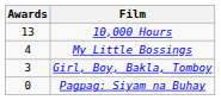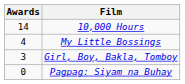 <table class="wikitable" style="text-align:center">
 <tr>
 <th scope="col">Awards</th>
 <th scope="col">Film</th>
 </tr>
 <tr>
-<td>13</td>
+<td>14</td>
 <td><em><a href='#'>10,000 Hours</a></em></td>
 </tr>
 <tr>
 <td>4</td>
 <td><em><a href='#'>My Little Bossings</a></em></td>
 </tr>
 <tr>
 <td>3</td>
 <td><em><a href='#'>Girl, Boy, Bakla, Tomboy</a></em></td>
 </tr>
 <tr>
 <td>0</td>
 <td><em><a href='#'>Pagpag: Siyam na Buhay</a></em></td>
 </tr>
 </table>
